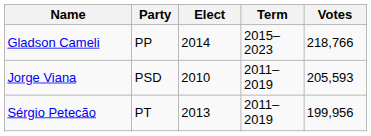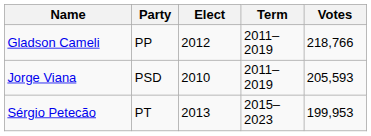 <table class="wikitable sortable">
 <tr>
 <th style="width:150px;">Name</th>
 <th style="width:50px;">Party</th>
 <th style="width:70px;">Elect</th>
 <th style="width:70px;">Term</th>
 <th style="width:70px;">Votes</th>
 </tr>
 <tr>
 <td><a href='#'>Gladson Cameli</a></td>
 <td>PP</td>
-<td>2014</td>
-<td>2015–2023</td>
+<td>2012</td>
+<td>2011–2019</td>
 <td>218,766</td>
 </tr>
 <tr>
 <td><a href='#'>Jorge Viana</a></td>
 <td>PSD</td>
 <td>2010</td>
 <td>2011–2019</td>
 <td>205,593</td>
 </tr>
 <tr>
 <td><a href='#'>Sérgio Petecão</a></td>
 <td>PT</td>
 <td>2013</td>
-<td>2011–2019</td>
-<td>199,956</td>
+<td>2015–2023</td>
+<td>199,953</td>
 </tr>
 </table>
